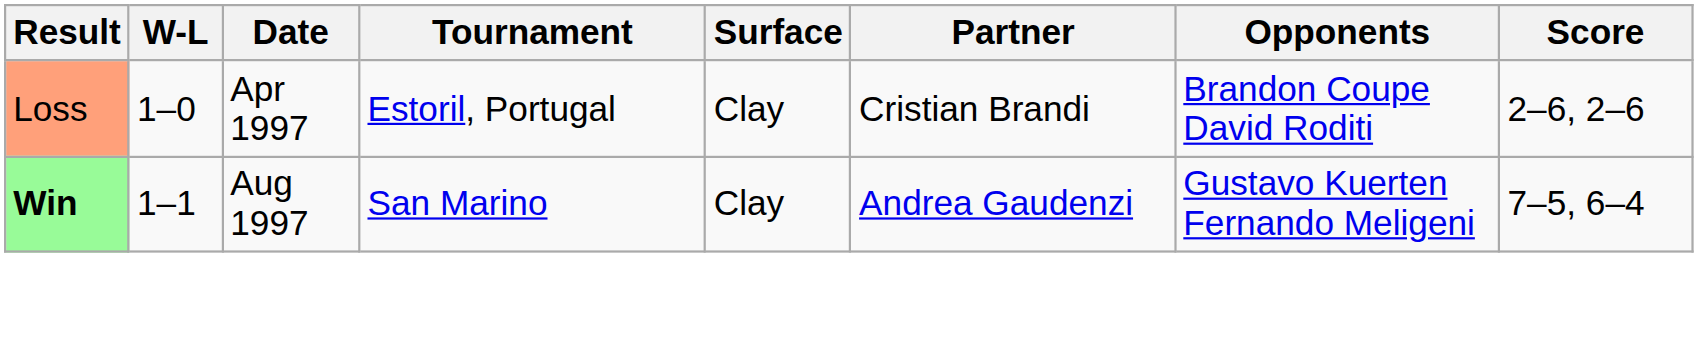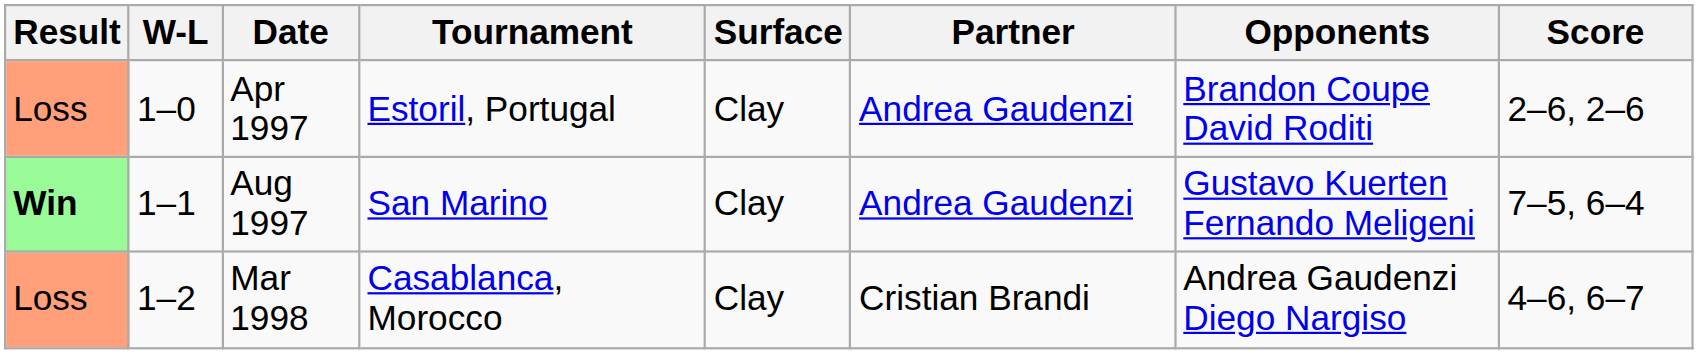 <table class="sortable wikitable">
 <tr>
 <th>Result</th>
 <th style="width:35px" class="unsortable">W-L</th>
 <th style="width:55px">Date</th>
 <th style="width:150px">Tournament</th>
 <th style="width:50px">Surface</th>
 <th style="width:140px">Partner</th>
 <th style="width:140px">Opponents</th>
 <th style="width:80px" class="unsortable">Score</th>
 </tr>
 <tr>
 <td style="background:#ffa07a;">Loss</td>
 <td>1–0</td>
 <td>Apr 1997</td>
 <td><a href='#'>Estoril</a>, Portugal</td>
 <td>Clay</td>
-<td> Cristian Brandi</td>
+<td> <a href='#'>Andrea Gaudenzi</a></td>
 <td> <a href='#'>Brandon Coupe</a> <br>  <a href='#'>David Roditi</a></td>
 <td>2–6, 2–6</td>
 </tr>
 <tr>
 <td style="background:#98fb98;"><strong>Win</strong></td>
 <td>1–1</td>
 <td>Aug 1997</td>
 <td><a href='#'>San Marino</a></td>
 <td>Clay</td>
 <td> <a href='#'>Andrea Gaudenzi</a></td>
 <td> <a href='#'>Gustavo Kuerten</a> <br>  <a href='#'>Fernando Meligeni</a></td>
 <td>7–5, 6–4</td>
 </tr>
+<tr>
+<td style="background:#ffa07a;">Loss</td>
+<td>1–2</td>
+<td>Mar 1998</td>
+<td><a href='#'>Casablanca</a>, Morocco</td>
+<td>Clay</td>
+<td> Cristian Brandi</td>
+<td> Andrea Gaudenzi <br>  <a href='#'>Diego Nargiso</a></td>
+<td>4–6, 6–7</td>
+</tr>
 </table>
